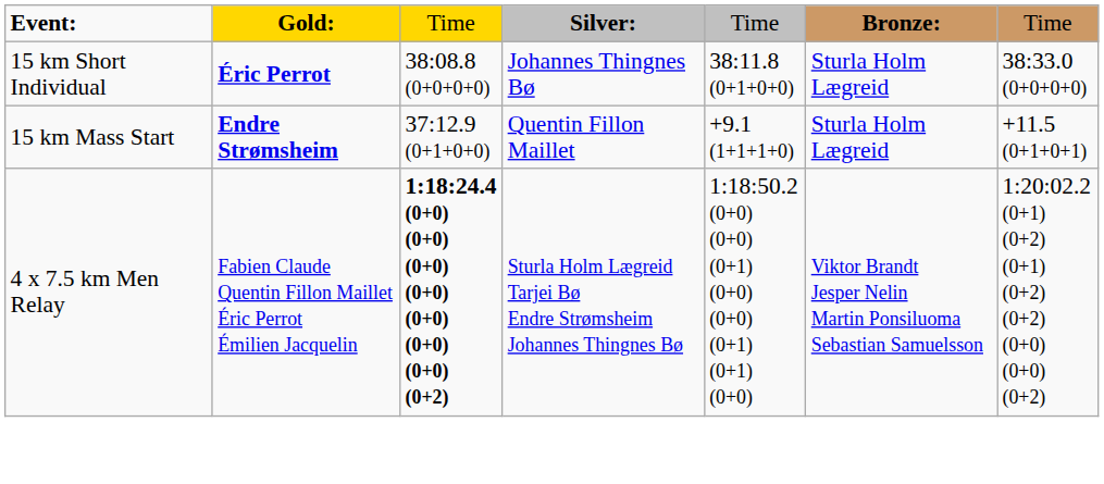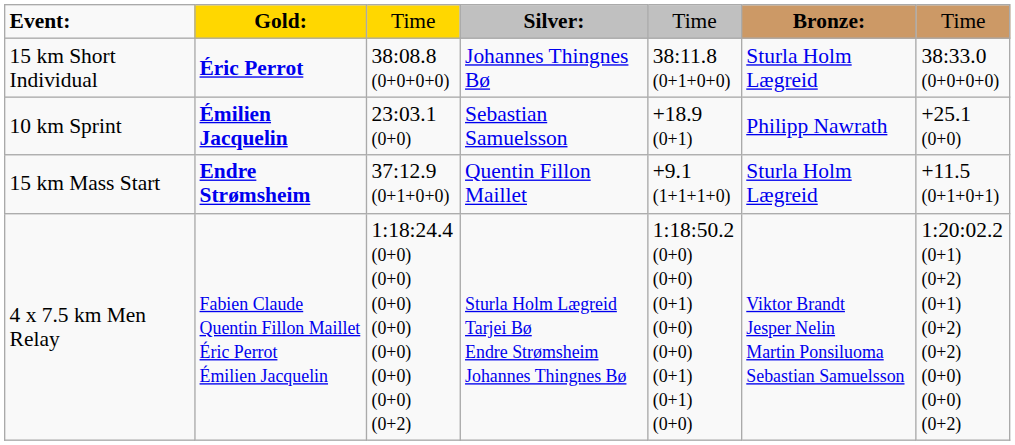 <table class="wikitable" width=85%>
 <tr>
 <td><strong>Event:</strong></td>
 <td style="text-align:center;background-color:gold;"><strong>Gold:</strong></td>
 <td style="text-align:center;background-color:gold;">Time</td>
 <td style="text-align:center;background-color:silver;"><strong>Silver:</strong></td>
 <td style="text-align:center;background-color:silver;">Time</td>
 <td style="text-align:center;background-color:#CC9966;"><strong>Bronze:</strong></td>
 <td style="text-align:center;background-color:#CC9966;">Time</td>
 </tr>
 <tr>
 <td>15 km Short Individual</td>
 <td><strong><a href='#'>Éric Perrot</a></strong><br><small></small></td>
 <td>38:08.8<br><small>(0+0+0+0)</small></td>
 <td><a href='#'>Johannes Thingnes Bø</a><br><small></small></td>
 <td>38:11.8<br><small>(0+1+0+0)</small></td>
 <td><a href='#'>Sturla Holm Lægreid</a><br><small></small></td>
 <td>38:33.0<br><small>(0+0+0+0)</small></td>
 </tr>
 <tr>
+<td>10 km Sprint</td>
+<td><strong><a href='#'>Émilien Jacquelin</a></strong><br><small></small></td>
+<td>23:03.1<br><small>(0+0)</small></td>
+<td><a href='#'>Sebastian Samuelsson</a><br><small></small></td>
+<td>+18.9<br><small>(0+1)</small></td>
+<td><a href='#'>Philipp Nawrath</a><br><small></small></td>
+<td>+25.1<br><small>(0+0)</small></td>
+</tr>
+<tr>
 <td>15 km Mass Start</td>
 <td><strong><a href='#'>Endre Strømsheim</a></strong><br><small></small></td>
 <td>37:12.9<br><small>(0+1+0+0)</small></td>
 <td><a href='#'>Quentin Fillon Maillet</a><br><small></small></td>
 <td>+9.1<br><small>(1+1+1+0)</small></td>
 <td><a href='#'>Sturla Holm Lægreid</a><br><small></small></td>
 <td>+11.5<br><small>(0+1+0+1)</small></td>
 </tr>
 <tr>
 <td>4 x 7.5 km Men Relay</td>
 <td><strong></strong><br><small><a href='#'>Fabien Claude</a><br><a href='#'>Quentin Fillon Maillet</a><br><a href='#'>Éric Perrot</a><br><a href='#'>Émilien Jacquelin</a></small></td>
-<td><strong>1:18:24.4<br><small>(0+0) (0+0)<br>(0+0) (0+0)<br>(0+0) (0+0)<br>(0+0) (0+2)</small></strong></td>
+<td>1:18:24.4<br><small>(0+0) (0+0)<br>(0+0) (0+0)<br>(0+0) (0+0)<br>(0+0) (0+2)</small></td>
 <td><br><small><a href='#'>Sturla Holm Lægreid</a><br><a href='#'>Tarjei Bø</a><br><a href='#'>Endre Strømsheim</a><br><a href='#'>Johannes Thingnes Bø</a></small></td>
 <td>1:18:50.2<br><small>(0+0) (0+0)<br>(0+1) (0+0)<br>(0+0) (0+1)<br>(0+1) (0+0)</small></td>
 <td><br><small><a href='#'>Viktor Brandt</a><br><a href='#'>Jesper Nelin</a><br><a href='#'>Martin Ponsiluoma</a><br><a href='#'>Sebastian Samuelsson</a></small></td>
 <td>1:20:02.2<br><small>(0+1) (0+2)<br>(0+1) (0+2)<br>(0+2) (0+0)<br>(0+0) (0+2)</small></td>
 </tr>
 </table>
